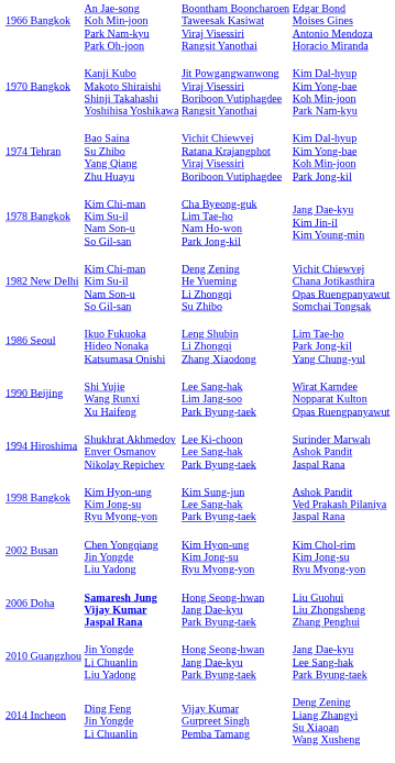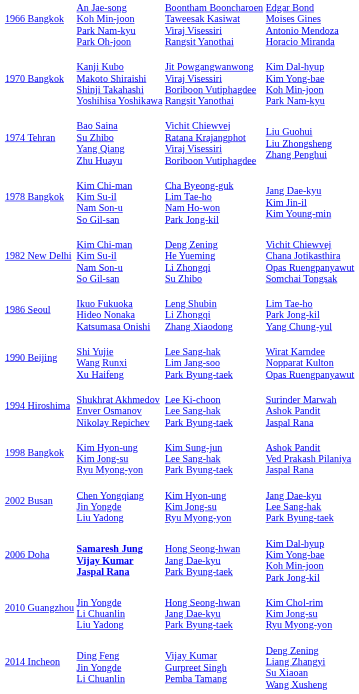 <table>
 <tr>
 <td><a href='#'>1966 Bangkok</a></td>
 <td><br><a href='#'>An Jae-song</a><br><a href='#'>Koh Min-joon</a><br><a href='#'>Park Nam-kyu</a><br><a href='#'>Park Oh-joon</a></td>
 <td><br><a href='#'>Boontham Booncharoen</a><br><a href='#'>Taweesak Kasiwat</a><br><a href='#'>Viraj Visessiri</a><br><a href='#'>Rangsit Yanothai</a></td>
 <td><br><a href='#'>Edgar Bond</a><br><a href='#'>Moises Gines</a><br><a href='#'>Antonio Mendoza</a><br><a href='#'>Horacio Miranda</a></td>
 </tr>
 <tr>
 <td><a href='#'>1970 Bangkok</a></td>
 <td><br><a href='#'>Kanji Kubo</a><br><a href='#'>Makoto Shiraishi</a><br><a href='#'>Shinji Takahashi</a><br><a href='#'>Yoshihisa Yoshikawa</a></td>
 <td><br><a href='#'>Jit Powgangwanwong</a><br><a href='#'>Viraj Visessiri</a><br><a href='#'>Boriboon Vutiphagdee</a><br><a href='#'>Rangsit Yanothai</a></td>
 <td><br><a href='#'>Kim Dal-hyup</a><br><a href='#'>Kim Yong-bae</a><br><a href='#'>Koh Min-joon</a><br><a href='#'>Park Nam-kyu</a></td>
 </tr>
 <tr>
 <td><a href='#'>1974 Tehran</a></td>
 <td><br><a href='#'>Bao Saina</a><br><a href='#'>Su Zhibo</a><br><a href='#'>Yang Qiang</a><br><a href='#'>Zhu Huayu</a></td>
 <td><br><a href='#'>Vichit Chiewvej</a><br><a href='#'>Ratana Krajangphot</a><br><a href='#'>Viraj Visessiri</a><br><a href='#'>Boriboon Vutiphagdee</a></td>
-<td><br><a href='#'>Kim Dal-hyup</a><br><a href='#'>Kim Yong-bae</a><br><a href='#'>Koh Min-joon</a><br><a href='#'>Park Jong-kil</a></td>
+<td><br><a href='#'>Liu Guohui</a><br><a href='#'>Liu Zhongsheng</a><br><a href='#'>Zhang Penghui</a></td>
 </tr>
 <tr>
 <td><a href='#'>1978 Bangkok</a></td>
 <td><br><a href='#'>Kim Chi-man</a><br><a href='#'>Kim Su-il</a><br><a href='#'>Nam Son-u</a><br><a href='#'>So Gil-san</a></td>
 <td><br><a href='#'>Cha Byeong-guk</a><br><a href='#'>Lim Tae-ho</a><br><a href='#'>Nam Ho-won</a><br><a href='#'>Park Jong-kil</a></td>
 <td><br><a href='#'>Jang Dae-kyu</a><br><a href='#'>Kim Jin-il</a><br><a href='#'>Kim Young-min</a></td>
 </tr>
 <tr>
 <td><a href='#'>1982 New Delhi</a></td>
 <td><br><a href='#'>Kim Chi-man</a><br><a href='#'>Kim Su-il</a><br><a href='#'>Nam Son-u</a><br><a href='#'>So Gil-san</a></td>
 <td><br><a href='#'>Deng Zening</a><br><a href='#'>He Yueming</a><br><a href='#'>Li Zhongqi</a><br><a href='#'>Su Zhibo</a></td>
 <td><br><a href='#'>Vichit Chiewvej</a><br><a href='#'>Chana Jotikasthira</a><br><a href='#'>Opas Ruengpanyawut</a><br><a href='#'>Somchai Tongsak</a></td>
 </tr>
 <tr>
 <td><a href='#'>1986 Seoul</a></td>
 <td><br><a href='#'>Ikuo Fukuoka</a><br><a href='#'>Hideo Nonaka</a><br><a href='#'>Katsumasa Onishi</a></td>
 <td><br><a href='#'>Leng Shubin</a><br><a href='#'>Li Zhongqi</a><br><a href='#'>Zhang Xiaodong</a></td>
 <td><br><a href='#'>Lim Tae-ho</a><br><a href='#'>Park Jong-kil</a><br><a href='#'>Yang Chung-yul</a></td>
 </tr>
 <tr>
 <td><a href='#'>1990 Beijing</a></td>
 <td><br><a href='#'>Shi Yujie</a><br><a href='#'>Wang Runxi</a><br><a href='#'>Xu Haifeng</a></td>
 <td><br><a href='#'>Lee Sang-hak</a><br><a href='#'>Lim Jang-soo</a><br><a href='#'>Park Byung-taek</a></td>
 <td><br><a href='#'>Wirat Karndee</a><br><a href='#'>Nopparat Kulton</a><br><a href='#'>Opas Ruengpanyawut</a></td>
 </tr>
 <tr>
 <td><a href='#'>1994 Hiroshima</a></td>
 <td><br><a href='#'>Shukhrat Akhmedov</a><br><a href='#'>Enver Osmanov</a><br><a href='#'>Nikolay Repichev</a></td>
 <td><br><a href='#'>Lee Ki-choon</a><br><a href='#'>Lee Sang-hak</a><br><a href='#'>Park Byung-taek</a></td>
 <td><br><a href='#'>Surinder Marwah</a><br><a href='#'>Ashok Pandit</a><br><a href='#'>Jaspal Rana</a></td>
 </tr>
 <tr>
 <td><a href='#'>1998 Bangkok</a></td>
 <td><br><a href='#'>Kim Hyon-ung</a><br><a href='#'>Kim Jong-su</a><br><a href='#'>Ryu Myong-yon</a></td>
 <td><br><a href='#'>Kim Sung-jun</a><br><a href='#'>Lee Sang-hak</a><br><a href='#'>Park Byung-taek</a></td>
 <td><br><a href='#'>Ashok Pandit</a><br><a href='#'>Ved Prakash Pilaniya</a><br><a href='#'>Jaspal Rana</a></td>
 </tr>
 <tr>
 <td><a href='#'>2002 Busan</a></td>
 <td><br><a href='#'>Chen Yongqiang</a><br><a href='#'>Jin Yongde</a><br><a href='#'>Liu Yadong</a></td>
 <td><br><a href='#'>Kim Hyon-ung</a><br><a href='#'>Kim Jong-su</a><br><a href='#'>Ryu Myong-yon</a></td>
-<td><br><a href='#'>Kim Chol-rim</a><br><a href='#'>Kim Jong-su</a><br><a href='#'>Ryu Myong-yon</a></td>
+<td><br><a href='#'>Jang Dae-kyu</a><br><a href='#'>Lee Sang-hak</a><br><a href='#'>Park Byung-taek</a></td>
 </tr>
 <tr>
 <td><a href='#'>2006 Doha</a></td>
 <td><strong><br><a href='#'>Samaresh Jung</a><br><a href='#'>Vijay Kumar</a><br><a href='#'>Jaspal Rana</a></strong></td>
 <td><br><a href='#'>Hong Seong-hwan</a><br><a href='#'>Jang Dae-kyu</a><br><a href='#'>Park Byung-taek</a></td>
-<td><br><a href='#'>Liu Guohui</a><br><a href='#'>Liu Zhongsheng</a><br><a href='#'>Zhang Penghui</a></td>
+<td><br><a href='#'>Kim Dal-hyup</a><br><a href='#'>Kim Yong-bae</a><br><a href='#'>Koh Min-joon</a><br><a href='#'>Park Jong-kil</a></td>
 </tr>
 <tr>
 <td><a href='#'>2010 Guangzhou</a></td>
 <td><br><a href='#'>Jin Yongde</a><br><a href='#'>Li Chuanlin</a><br><a href='#'>Liu Yadong</a></td>
 <td><br><a href='#'>Hong Seong-hwan</a><br><a href='#'>Jang Dae-kyu</a><br><a href='#'>Park Byung-taek</a></td>
-<td><br><a href='#'>Jang Dae-kyu</a><br><a href='#'>Lee Sang-hak</a><br><a href='#'>Park Byung-taek</a></td>
+<td><br><a href='#'>Kim Chol-rim</a><br><a href='#'>Kim Jong-su</a><br><a href='#'>Ryu Myong-yon</a></td>
 </tr>
 <tr>
 <td><a href='#'>2014 Incheon</a></td>
 <td><br><a href='#'>Ding Feng</a><br><a href='#'>Jin Yongde</a><br><a href='#'>Li Chuanlin</a></td>
 <td><br><a href='#'>Vijay Kumar</a><br><a href='#'>Gurpreet Singh</a><br><a href='#'>Pemba Tamang</a></td>
 <td><br><a href='#'>Deng Zening</a><br><a href='#'>Liang Zhangyi</a><br><a href='#'>Su Xiaoan</a><br><a href='#'>Wang Xusheng</a></td>
 </tr>
 </table>
